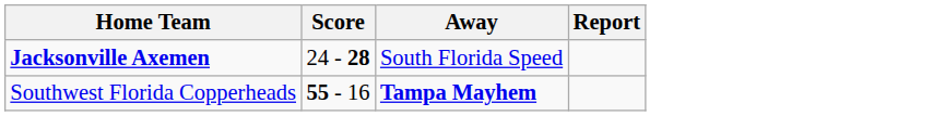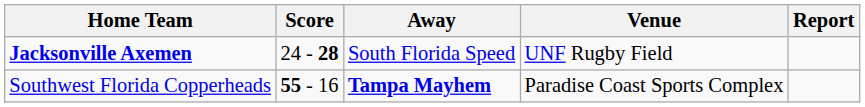 <table class="wikitable">
 <tr>
 <th>Home Team</th>
 <th>Score</th>
 <th>Away</th>
+<th>Venue</th>
 <th>Report</th>
 </tr>
 <tr>
 <td><strong> <a href='#'>Jacksonville Axemen</a></strong></td>
 <td>24 - <strong>28</strong></td>
 <td> <a href='#'>South Florida Speed</a></td>
+<td><a href='#'>UNF</a> Rugby Field</td>
 <td></td>
 </tr>
 <tr>
 <td> <a href='#'>Southwest Florida Copperheads</a></td>
 <td><strong>55</strong> - 16</td>
 <td><strong> <a href='#'>Tampa Mayhem</a></strong></td>
+<td>Paradise Coast Sports Complex</td>
 <td></td>
 </tr>
 </table>
